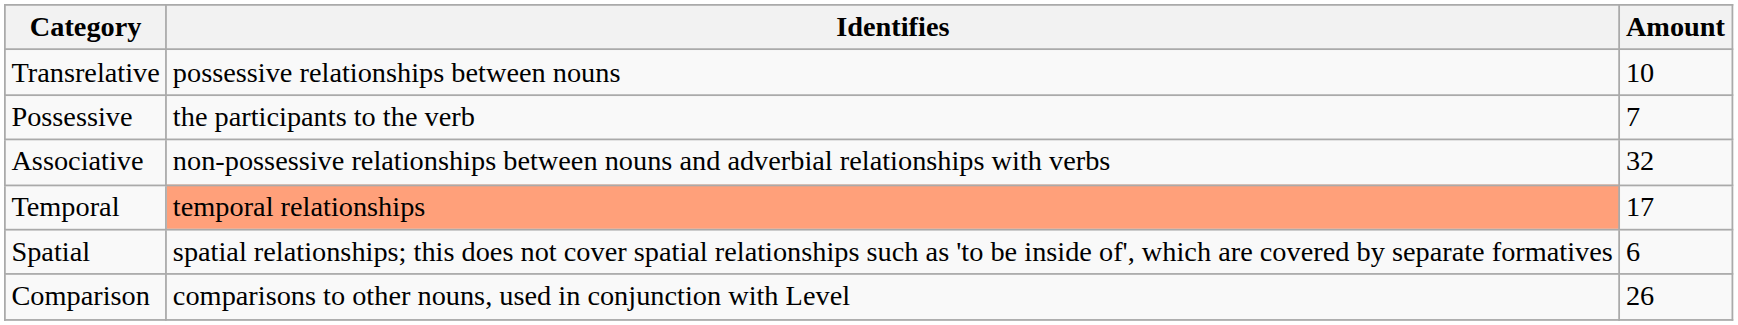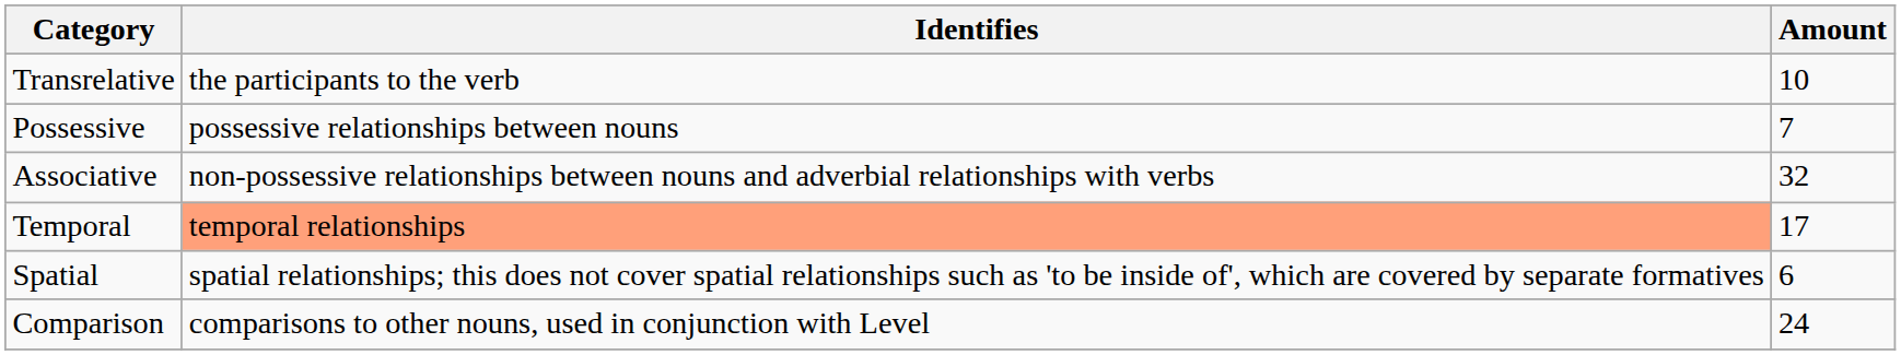 <table class="wikitable">
 <tr>
 <th>Category</th>
 <th>Identifies</th>
 <th>Amount</th>
 </tr>
 <tr>
 <td>Transrelative</td>
-<td>possessive relationships between nouns</td>
+<td>the participants to the verb</td>
 <td>10</td>
 </tr>
 <tr>
 <td>Possessive</td>
-<td>the participants to the verb</td>
+<td>possessive relationships between nouns</td>
 <td>7</td>
 </tr>
 <tr>
 <td>Associative</td>
 <td>non-possessive relationships between nouns and adverbial relationships with verbs</td>
 <td>32</td>
 </tr>
 <tr>
 <td>Temporal</td>
 <td style="background: lightsalmon;">temporal relationships</td>
 <td>17</td>
 </tr>
 <tr>
 <td>Spatial</td>
 <td>spatial relationships; this does not cover spatial relationships such as 'to be inside of', which are covered by separate formatives</td>
 <td>6</td>
 </tr>
 <tr>
 <td>Comparison</td>
 <td>comparisons to other nouns, used in conjunction with Level</td>
-<td>26</td>
+<td>24</td>
 </tr>
 </table>
